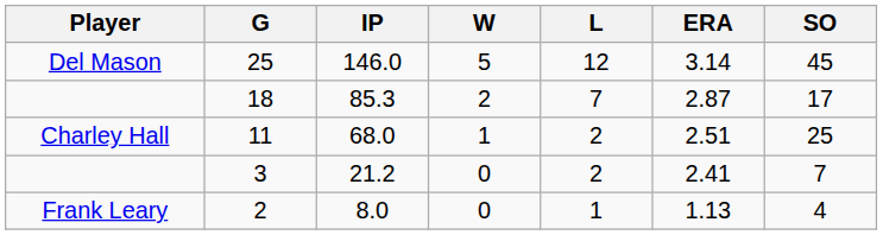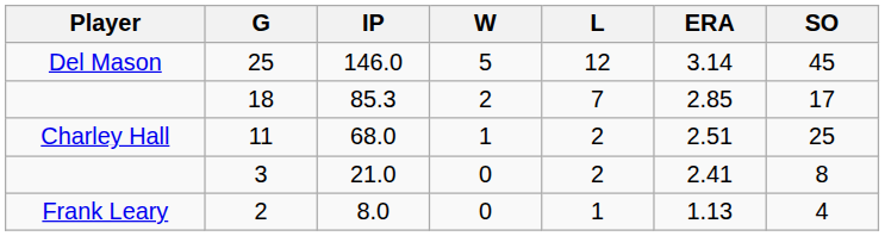 <table class="wikitable sortable">
 <tr>
 <th bgcolor="#DDDDFF" width="16%">Player</th>
 <th bgcolor="#DDDDFF" width="9%">G</th>
 <th bgcolor="#DDDDFF" width="9%">IP</th>
 <th bgcolor="#DDDDFF" width="9%">W</th>
 <th bgcolor="#DDDDFF" width="9%">L</th>
 <th bgcolor="#DDDDFF" width="9%">ERA</th>
 <th bgcolor="#DDDDFF" width="9%">SO</th>
 </tr>
 <tr align="center">
 <td><a href='#'>Del Mason</a></td>
 <td>25</td>
 <td>146.0</td>
 <td>5</td>
 <td>12</td>
 <td>3.14</td>
 <td>45</td>
 </tr>
 <tr align=center>
 <td></td>
 <td>18</td>
 <td>85.3</td>
 <td>2</td>
 <td>7</td>
-<td>2.87</td>
+<td>2.85</td>
 <td>17</td>
 </tr>
 <tr align="center">
 <td><a href='#'>Charley Hall</a></td>
 <td>11</td>
 <td>68.0</td>
 <td>1</td>
 <td>2</td>
 <td>2.51</td>
 <td>25</td>
 </tr>
 <tr align=center>
 <td></td>
 <td>3</td>
-<td>21.2</td>
+<td>21.0</td>
 <td>0</td>
 <td>2</td>
 <td>2.41</td>
-<td>7</td>
+<td>8</td>
 </tr>
 <tr align="center">
 <td><a href='#'>Frank Leary</a></td>
 <td>2</td>
 <td>8.0</td>
 <td>0</td>
 <td>1</td>
 <td>1.13</td>
 <td>4</td>
 </tr>
 </table>
